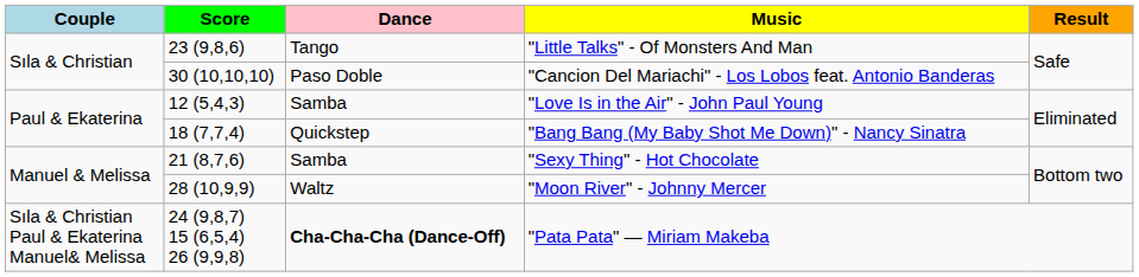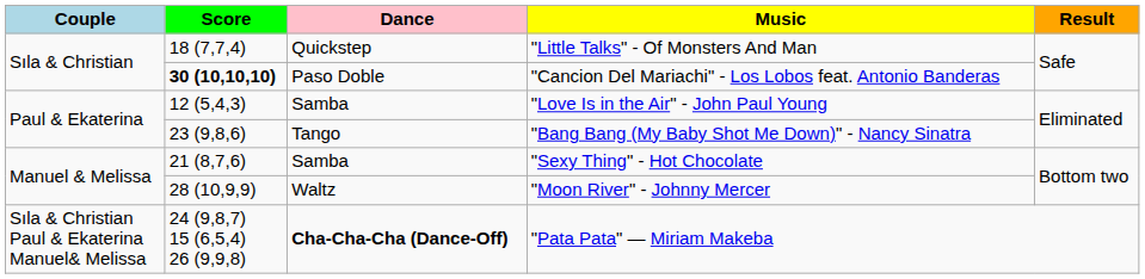 <table class="wikitable" style="width:80%;">
 <tr>
 <th style="background:lightblue;">Couple</th>
 <th style="background:lime;">Score</th>
 <th style="background:pink;">Dance</th>
 <th style="background:yellow;">Music</th>
 <th style="background:orange;">Result</th>
 </tr>
 <tr>
 <td rowspan=2>Sıla & Christian</td>
-<td>23 (9,8,6)</td>
-<td>Tango</td>
+<td>18 (7,7,4)</td>
+<td>Quickstep</td>
 <td>"<a href='#'>Little Talks</a>" - Of Monsters And Man</td>
 <td rowspan=2>Safe</td>
 </tr>
 <tr>
-<td>30 (10,10,10)</td>
+<td><strong>30 (10,10,10)</strong></td>
 <td>Paso Doble</td>
 <td>"Cancion Del Mariachi" - <a href='#'>Los Lobos</a> feat. <a href='#'>Antonio Banderas</a></td>
 </tr>
 <tr>
 <td rowspan=2>Paul & Ekaterina</td>
 <td>12 (5,4,3)</td>
 <td>Samba</td>
 <td>"<a href='#'>Love Is in the Air</a>" - <a href='#'>John Paul Young</a></td>
 <td rowspan=2>Eliminated</td>
 </tr>
 <tr>
-<td>18 (7,7,4)</td>
-<td>Quickstep</td>
+<td>23 (9,8,6)</td>
+<td>Tango</td>
 <td>"<a href='#'>Bang Bang (My Baby Shot Me Down)</a>" - <a href='#'>Nancy Sinatra</a></td>
 </tr>
 <tr>
 <td rowspan=2>Manuel & Melissa</td>
 <td>21 (8,7,6)</td>
 <td>Samba</td>
 <td>"<a href='#'>Sexy Thing</a>" - <a href='#'>Hot Chocolate</a></td>
 <td rowspan=2>Bottom two</td>
 </tr>
 <tr>
 <td>28 (10,9,9)</td>
 <td>Waltz</td>
 <td>"<a href='#'>Moon River</a>" - <a href='#'>Johnny Mercer</a></td>
 </tr>
 <tr>
 <td>Sıla & Christian <br> Paul & Ekaterina <br> Manuel& Melissa</td>
 <td>24 (9,8,7)<br>15 (6,5,4)<br>26 (9,9,8)</td>
 <td><strong>Cha-Cha-Cha (Dance-Off)</strong></td>
 <td colspan=2>"<a href='#'>Pata Pata</a>" — <a href='#'>Miriam Makeba</a></td>
 </tr>
 </table>
